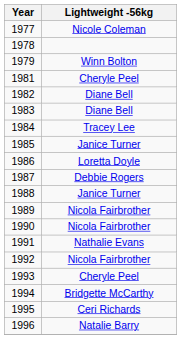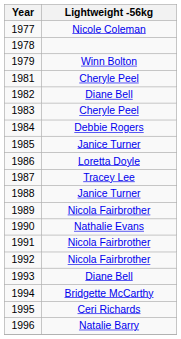 <table class="wikitable" style="text-align:center">
 <tr>
 <th width=50>Year</th>
 <th width=200>Lightweight -56kg</th>
 </tr>
 <tr>
 <td>1977</td>
 <td><a href='#'>Nicole Coleman</a></td>
 </tr>
 <tr>
 <td>1978</td>
 <td></td>
 </tr>
 <tr>
 <td>1979</td>
 <td><a href='#'>Winn Bolton</a></td>
 </tr>
 <tr>
 <td>1981</td>
 <td><a href='#'>Cheryle Peel</a></td>
 </tr>
 <tr>
 <td>1982</td>
 <td><a href='#'>Diane Bell</a></td>
 </tr>
 <tr>
 <td>1983</td>
-<td><a href='#'>Diane Bell</a></td>
+<td><a href='#'>Cheryle Peel</a></td>
 </tr>
 <tr>
 <td>1984</td>
-<td><a href='#'>Tracey Lee</a></td>
+<td><a href='#'>Debbie Rogers</a></td>
 </tr>
 <tr>
 <td>1985</td>
 <td><a href='#'>Janice Turner</a></td>
 </tr>
 <tr>
 <td>1986</td>
 <td><a href='#'>Loretta Doyle</a></td>
 </tr>
 <tr>
 <td>1987</td>
-<td><a href='#'>Debbie Rogers</a></td>
+<td><a href='#'>Tracey Lee</a></td>
 </tr>
 <tr>
 <td>1988</td>
 <td><a href='#'>Janice Turner</a></td>
 </tr>
 <tr>
 <td>1989</td>
 <td><a href='#'>Nicola Fairbrother</a></td>
 </tr>
 <tr>
 <td>1990</td>
-<td><a href='#'>Nicola Fairbrother</a></td>
+<td><a href='#'>Nathalie Evans</a></td>
 </tr>
 <tr>
 <td>1991</td>
-<td><a href='#'>Nathalie Evans</a></td>
+<td><a href='#'>Nicola Fairbrother</a></td>
 </tr>
 <tr>
 <td>1992</td>
 <td><a href='#'>Nicola Fairbrother</a></td>
 </tr>
 <tr>
 <td>1993</td>
-<td><a href='#'>Cheryle Peel</a></td>
+<td><a href='#'>Diane Bell</a></td>
 </tr>
 <tr>
 <td>1994</td>
 <td><a href='#'>Bridgette McCarthy</a></td>
 </tr>
 <tr>
 <td>1995</td>
 <td><a href='#'>Ceri Richards</a></td>
 </tr>
 <tr>
 <td>1996</td>
 <td><a href='#'>Natalie Barry</a></td>
 </tr>
 <tr>
 </tr>
 </table>
